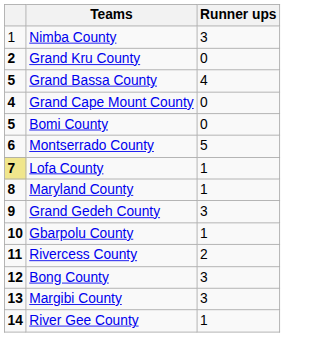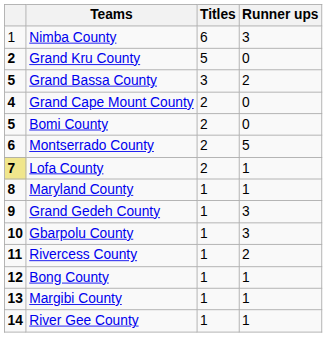 <table class="wikitable">
 <tr>
 <th></th>
 <th>Teams</th>
+<th>Titles</th>
 <th>Runner ups</th>
 </tr>
 <tr>
 <td>1</td>
 <td><a href='#'>Nimba County</a></td>
+<td>6</td>
 <td>3</td>
 </tr>
 <tr>
 <td><strong>2</strong></td>
 <td><a href='#'>Grand Kru County</a></td>
+<td>5</td>
 <td>0</td>
 </tr>
 <tr>
 <td><strong>5</strong></td>
 <td><a href='#'>Grand Bassa County</a></td>
-<td>4</td>
+<td>3</td>
+<td>2</td>
 </tr>
 <tr>
 <td><strong>4</strong></td>
 <td><a href='#'>Grand Cape Mount County</a></td>
+<td>2</td>
 <td>0</td>
 </tr>
 <tr>
 <td><strong>5</strong></td>
 <td><a href='#'>Bomi County</a></td>
+<td>2</td>
 <td>0</td>
 </tr>
 <tr>
 <td><strong>6</strong></td>
 <td><a href='#'>Montserrado County</a></td>
+<td>2</td>
 <td>5</td>
 </tr>
 <tr>
 <td style="background: khaki;"><strong>7</strong></td>
 <td><a href='#'>Lofa County</a></td>
+<td>2</td>
 <td>1</td>
 </tr>
 <tr>
 <td><strong>8</strong></td>
 <td><a href='#'>Maryland County</a></td>
 <td>1</td>
+<td>1</td>
 </tr>
 <tr>
 <td><strong>9</strong></td>
 <td><a href='#'>Grand Gedeh County</a></td>
+<td>1</td>
 <td>3</td>
 </tr>
 <tr>
 <td><strong>10</strong></td>
 <td><a href='#'>Gbarpolu County</a></td>
 <td>1</td>
+<td>3</td>
 </tr>
 <tr>
 <td><strong>11</strong></td>
 <td><a href='#'>Rivercess County</a></td>
+<td>1</td>
 <td>2</td>
 </tr>
 <tr>
 <td><strong>12</strong></td>
 <td><a href='#'>Bong County</a></td>
-<td>3</td>
+<td>1</td>
+<td>1</td>
 </tr>
 <tr>
 <td><strong>13</strong></td>
 <td><a href='#'>Margibi County</a></td>
-<td>3</td>
+<td>1</td>
+<td>1</td>
 </tr>
 <tr>
 <td><strong>14</strong></td>
 <td><a href='#'>River Gee County</a></td>
 <td>1</td>
+<td>1</td>
 </tr>
 </table>
